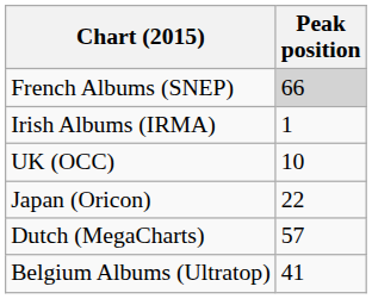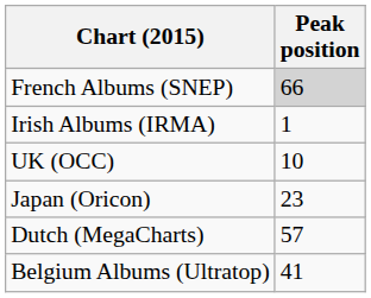 <table class="wikitable sortable">
 <tr>
 <th>Chart (2015)</th>
 <th>Peak<br>position</th>
 </tr>
 <tr>
 <td>French Albums (SNEP)</td>
 <td style="background: lightgrey;">66</td>
 </tr>
 <tr>
 <td>Irish Albums (IRMA)</td>
 <td>1</td>
 </tr>
 <tr>
 <td>UK (OCC)</td>
 <td>10</td>
 </tr>
 <tr>
 <td>Japan (Oricon)</td>
-<td>22</td>
+<td>23</td>
 </tr>
 <tr>
 <td>Dutch (MegaCharts)</td>
 <td>57</td>
 </tr>
 <tr>
 <td>Belgium Albums (Ultratop)</td>
 <td>41</td>
 </tr>
 </table>
